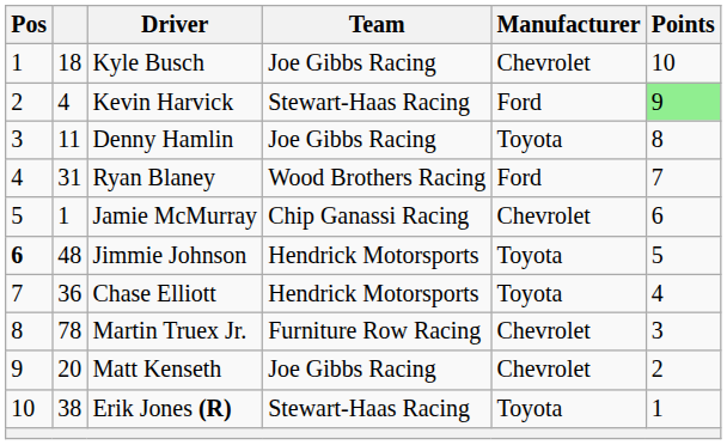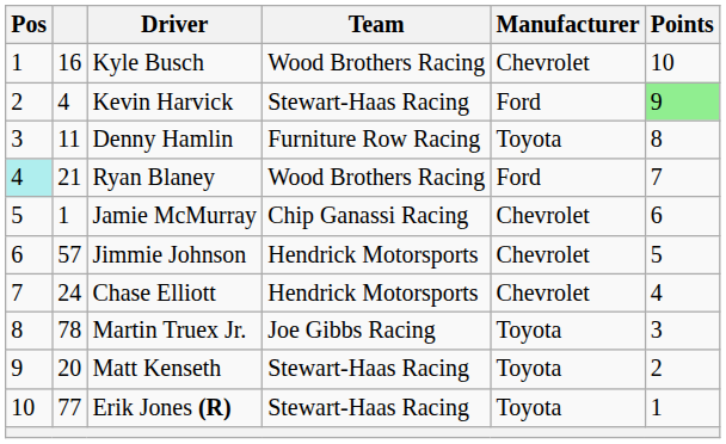 <table class="wikitable" style="font-size:98%">
 <tr>
 <th>Pos</th>
 <th></th>
 <th>Driver</th>
 <th>Team</th>
 <th>Manufacturer</th>
 <th>Points</th>
 </tr>
 <tr>
 <td>1</td>
-<td>18</td>
+<td>16</td>
 <td>Kyle Busch</td>
-<td>Joe Gibbs Racing</td>
+<td>Wood Brothers Racing</td>
 <td>Chevrolet</td>
 <td>10</td>
 </tr>
 <tr>
 <td>2</td>
 <td>4</td>
 <td>Kevin Harvick</td>
 <td>Stewart-Haas Racing</td>
 <td>Ford</td>
 <td style="background: lightgreen;">9</td>
 </tr>
 <tr>
 <td>3</td>
 <td>11</td>
 <td>Denny Hamlin</td>
-<td>Joe Gibbs Racing</td>
+<td>Furniture Row Racing</td>
 <td>Toyota</td>
 <td>8</td>
 </tr>
 <tr>
-<td>4</td>
-<td>31</td>
+<td style="background: paleturquoise;">4</td>
+<td>21</td>
 <td>Ryan Blaney</td>
 <td>Wood Brothers Racing</td>
 <td>Ford</td>
 <td>7</td>
 </tr>
 <tr>
 <td>5</td>
 <td>1</td>
 <td>Jamie McMurray</td>
 <td>Chip Ganassi Racing</td>
 <td>Chevrolet</td>
 <td>6</td>
 </tr>
 <tr>
-<td><strong>6</strong></td>
-<td>48</td>
+<td>6</td>
+<td>57</td>
 <td>Jimmie Johnson</td>
 <td>Hendrick Motorsports</td>
-<td>Toyota</td>
+<td>Chevrolet</td>
 <td>5</td>
 </tr>
 <tr>
 <td>7</td>
-<td>36</td>
+<td>24</td>
 <td>Chase Elliott</td>
 <td>Hendrick Motorsports</td>
-<td>Toyota</td>
+<td>Chevrolet</td>
 <td>4</td>
 </tr>
 <tr>
 <td>8</td>
 <td>78</td>
 <td>Martin Truex Jr.</td>
-<td>Furniture Row Racing</td>
-<td>Chevrolet</td>
+<td>Joe Gibbs Racing</td>
+<td>Toyota</td>
 <td>3</td>
 </tr>
 <tr>
 <td>9</td>
 <td>20</td>
 <td>Matt Kenseth</td>
-<td>Joe Gibbs Racing</td>
-<td>Chevrolet</td>
+<td>Stewart-Haas Racing</td>
+<td>Toyota</td>
 <td>2</td>
 </tr>
 <tr>
 <td>10</td>
-<td>38</td>
+<td>77</td>
 <td>Erik Jones <strong>(R)</strong></td>
 <td>Stewart-Haas Racing</td>
 <td>Toyota</td>
 <td>1</td>
 </tr>
 <tr>
 <th colspan="6"></th>
 </tr>
 </table>
